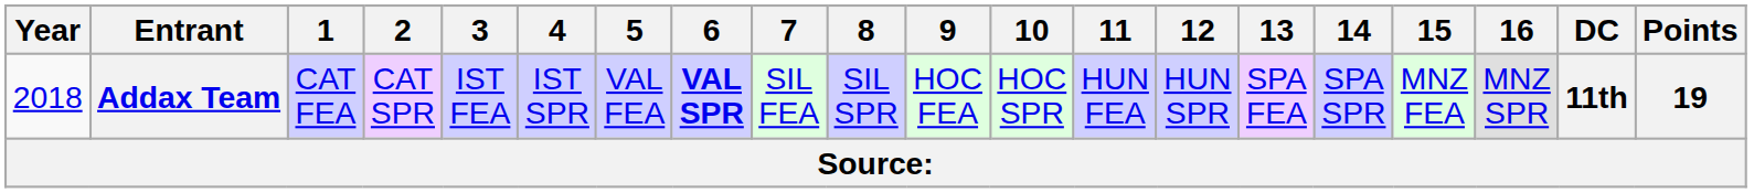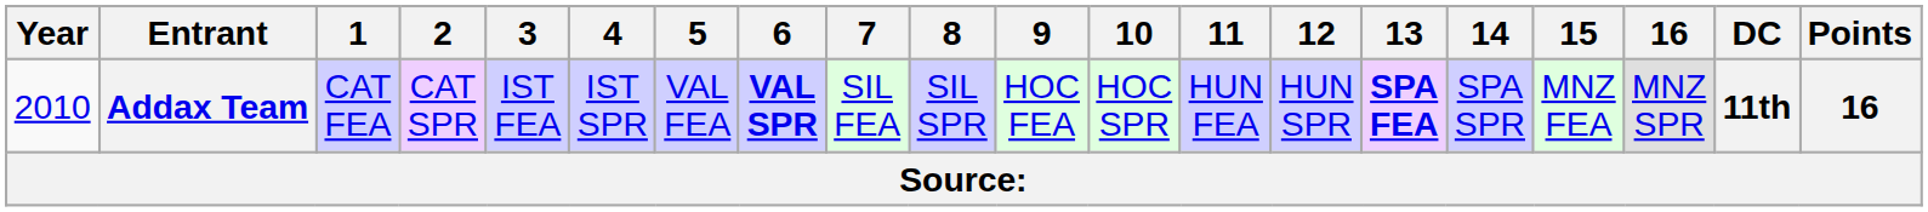 <table class="wikitable" style="text-align:center; font-size:85%">
 <tr>
 <th>Year</th>
 <th>Entrant</th>
 <th>1</th>
 <th>2</th>
 <th>3</th>
 <th>4</th>
 <th>5</th>
 <th>6</th>
 <th>7</th>
 <th>8</th>
 <th>9</th>
 <th>10</th>
 <th>11</th>
 <th>12</th>
 <th>13</th>
 <th>14</th>
 <th>15</th>
 <th>16</th>
 <th>DC</th>
 <th>Points</th>
 </tr>
 <tr>
-<td><a href='#'>2018</a></td>
+<td><a href='#'>2010</a></td>
 <th nowrap><a href='#'>Addax Team</a></th>
 <td style="background:#CFCFFF;"><a href='#'>CAT<br>FEA</a><br></td>
 <td style="background:#EFCFFF;"><a href='#'>CAT<br>SPR</a><br></td>
 <td style="background:#cfcfff;"><a href='#'>IST<br>FEA</a><br></td>
 <td style="background:#cfcfff;"><a href='#'>IST<br>SPR</a><br></td>
 <td style="background:#cfcfff;"><a href='#'>VAL<br>FEA</a><br></td>
 <td style="background:#cfcfff;"><strong><a href='#'>VAL<br>SPR</a><br></strong></td>
 <td style="background:#dfffdf;"><a href='#'>SIL<br>FEA</a><br></td>
 <td style="background:#cfcfff;"><a href='#'>SIL<br>SPR</a><br></td>
 <td style="background:#dfffdf;"><a href='#'>HOC<br>FEA</a><br></td>
 <td style="background:#dfffdf;"><a href='#'>HOC<br>SPR</a><br></td>
 <td style="background:#cfcfff;"><a href='#'>HUN<br>FEA</a><br></td>
 <td style="background:#cfcfff;"><a href='#'>HUN<br>SPR</a><br></td>
-<td style="background:#EFCFFF;"><a href='#'>SPA<br>FEA</a><br></td>
+<td style="background:#EFCFFF;"><strong><a href='#'>SPA<br>FEA</a><br></strong></td>
 <td style="background:#cfcfff;"><a href='#'>SPA<br>SPR</a><br></td>
 <td style="background:#dfffdf;"><a href='#'>MNZ<br>FEA</a><br></td>
 <td style="background:#dfdfdf;"><a href='#'>MNZ<br>SPR</a><br></td>
 <th>11th</th>
-<th>19</th>
+<th>16</th>
 </tr>
 <tr>
 <th colspan="20">Source:</th>
 </tr>
 </table>
